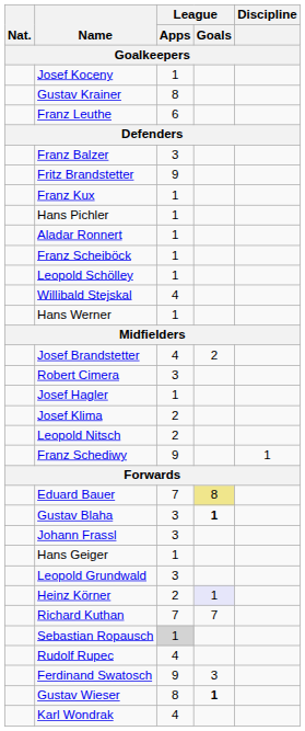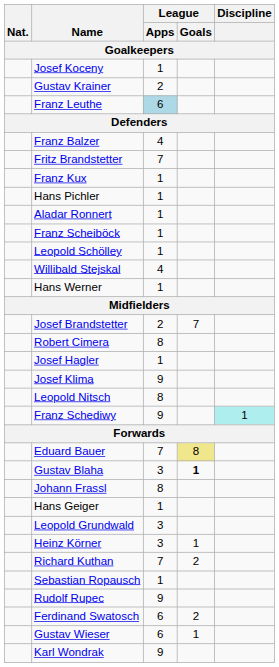 <table class="wikitable" style="text-align:center">
 <tr>
 <th rowspan="2" valign="bottom">Nat.</th>
 <th rowspan="2" valign="bottom">Name</th>
 <th colspan="2" width="85">League</th>
 <th valign="bottom">Discipline</th>
 </tr>
 <tr>
 <th>Apps</th>
 <th>Goals</th>
 <th></th>
 </tr>
 <tr>
 <th colspan=13>Goalkeepers</th>
 </tr>
 <tr>
 <td></td>
 <td align="left"><a href='#'>Josef Koceny</a></td>
 <td>1</td>
 <td></td>
 <td></td>
 </tr>
 <tr>
 <td></td>
 <td align="left"><a href='#'>Gustav Krainer</a></td>
-<td>8</td>
+<td>2</td>
 <td></td>
 <td></td>
 </tr>
 <tr>
 <td></td>
 <td align="left"><a href='#'>Franz Leuthe</a></td>
-<td>6</td>
+<td style="background: lightblue;">6</td>
 <td></td>
 <td></td>
 </tr>
 <tr>
 <th colspan=13>Defenders</th>
 </tr>
 <tr>
 <td></td>
 <td align="left"><a href='#'>Franz Balzer</a></td>
-<td>3</td>
+<td>4</td>
 <td></td>
 <td></td>
 </tr>
 <tr>
 <td></td>
 <td align="left"><a href='#'>Fritz Brandstetter</a></td>
-<td>9</td>
+<td>7</td>
 <td></td>
 <td></td>
 </tr>
 <tr>
 <td></td>
 <td align="left"><a href='#'>Franz Kux</a></td>
 <td>1</td>
 <td></td>
 <td></td>
 </tr>
 <tr>
 <td></td>
 <td align="left">Hans Pichler</td>
 <td>1</td>
 <td></td>
 <td></td>
 </tr>
 <tr>
 <td></td>
 <td align="left"><a href='#'>Aladar Ronnert</a></td>
 <td>1</td>
 <td></td>
 <td></td>
 </tr>
 <tr>
 <td></td>
 <td align="left"><a href='#'>Franz Scheiböck</a></td>
 <td>1</td>
 <td></td>
 <td></td>
 </tr>
 <tr>
 <td></td>
 <td align="left"><a href='#'>Leopold Schölley</a></td>
 <td>1</td>
 <td></td>
 <td></td>
 </tr>
 <tr>
 <td></td>
 <td align="left"><a href='#'>Willibald Stejskal</a></td>
 <td>4</td>
 <td></td>
 <td></td>
 </tr>
 <tr>
 <td></td>
 <td align="left">Hans Werner</td>
 <td>1</td>
 <td></td>
 <td></td>
 </tr>
 <tr>
 <th colspan=13>Midfielders</th>
 </tr>
 <tr>
 <td></td>
 <td align="left"><a href='#'>Josef Brandstetter</a></td>
-<td>4</td>
 <td>2</td>
+<td>7</td>
 <td></td>
 </tr>
 <tr>
 <td></td>
 <td align="left"><a href='#'>Robert Cimera</a></td>
-<td>3</td>
+<td>8</td>
 <td></td>
 <td></td>
 </tr>
 <tr>
 <td></td>
 <td align="left"><a href='#'>Josef Hagler</a></td>
 <td>1</td>
 <td></td>
 <td></td>
 </tr>
 <tr>
 <td></td>
 <td align="left"><a href='#'>Josef Klima</a></td>
-<td>2</td>
+<td>9</td>
 <td></td>
 <td></td>
 </tr>
 <tr>
 <td></td>
 <td align="left"><a href='#'>Leopold Nitsch</a></td>
-<td>2</td>
+<td>8</td>
 <td></td>
 <td></td>
 </tr>
 <tr>
 <td></td>
 <td align="left"><a href='#'>Franz Schediwy</a></td>
 <td>9</td>
 <td></td>
-<td>1</td>
+<td style="background: paleturquoise;">1</td>
 </tr>
 <tr>
 <th colspan=13>Forwards</th>
 </tr>
 <tr>
 <td></td>
 <td align="left"><a href='#'>Eduard Bauer</a></td>
 <td>7</td>
 <td style="background: khaki;">8</td>
 <td></td>
 </tr>
 <tr>
 <td></td>
 <td align="left"><a href='#'>Gustav Blaha</a></td>
 <td>3</td>
 <td><strong>1</strong></td>
 <td></td>
 </tr>
 <tr>
 <td></td>
 <td align="left"><a href='#'>Johann Frassl</a></td>
-<td>3</td>
+<td>8</td>
 <td></td>
 <td></td>
 </tr>
 <tr>
 <td></td>
 <td align="left">Hans Geiger</td>
 <td>1</td>
 <td></td>
 <td></td>
 </tr>
 <tr>
 <td></td>
 <td align="left"><a href='#'>Leopold Grundwald</a></td>
 <td>3</td>
 <td></td>
 <td></td>
 </tr>
 <tr>
 <td></td>
 <td align="left"><a href='#'>Heinz Körner</a></td>
-<td>2</td>
-<td style="background: lavender;">1</td>
+<td>3</td>
+<td>1</td>
 <td></td>
 </tr>
 <tr>
 <td></td>
 <td align="left"><a href='#'>Richard Kuthan</a></td>
 <td>7</td>
-<td>7</td>
+<td>2</td>
 <td></td>
 </tr>
 <tr>
 <td></td>
 <td align="left"><a href='#'>Sebastian Ropausch</a></td>
-<td style="background: lightgrey;">1</td>
+<td>1</td>
 <td></td>
 <td></td>
 </tr>
 <tr>
 <td></td>
 <td align="left"><a href='#'>Rudolf Rupec</a></td>
-<td>4</td>
+<td>9</td>
 <td></td>
 <td></td>
 </tr>
 <tr>
 <td></td>
 <td align="left"><a href='#'>Ferdinand Swatosch</a></td>
-<td>9</td>
-<td>3</td>
+<td>6</td>
+<td>2</td>
 <td></td>
 </tr>
 <tr>
 <td></td>
 <td align="left"><a href='#'>Gustav Wieser</a></td>
-<td>8</td>
-<td><strong>1</strong></td>
+<td>6</td>
+<td>1</td>
 <td></td>
 </tr>
 <tr>
 <td></td>
 <td align="left"><a href='#'>Karl Wondrak</a></td>
-<td>4</td>
+<td>9</td>
 <td></td>
 <td></td>
 </tr>
 </table>
